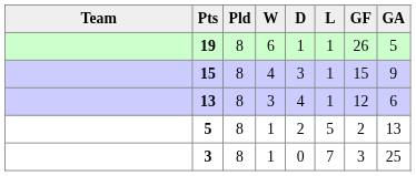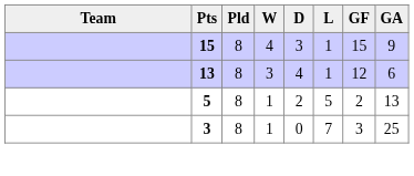 <table style=border-collapse:collapse border=1 cellspacing=0 cellpadding=5>
 <tr style="text-align:center; background:#efefef;">
 <th width=185>Team</th>
 <th width=20>Pts</th>
 <th width=20>Pld</th>
 <th width=20>W</th>
 <th width=20>D</th>
 <th width=20>L</th>
 <th width=20>GF</th>
 <th width=20>GA</th>
-</tr>
-<tr style="text-align:center; background:#cfc;">
-<td align=left></td>
-<td><strong>19</strong></td>
-<td>8</td>
-<td>6</td>
-<td>1</td>
-<td>1</td>
-<td>26</td>
-<td>5</td>
 </tr>
 <tr style="text-align:center; background:#ccf;">
 <td align=left></td>
 <td><strong>15</strong></td>
 <td>8</td>
 <td>4</td>
 <td>3</td>
 <td>1</td>
 <td>15</td>
 <td>9</td>
 </tr>
 <tr style="text-align:center; background:#ccf;">
 <td align=left></td>
 <td><strong>13</strong></td>
 <td>8</td>
 <td>3</td>
 <td>4</td>
 <td>1</td>
 <td>12</td>
 <td>6</td>
 </tr>
 <tr align=center>
 <td align=left></td>
 <td><strong>5</strong></td>
 <td>8</td>
 <td>1</td>
 <td>2</td>
 <td>5</td>
 <td>2</td>
 <td>13</td>
 </tr>
 <tr align=center>
 <td align=left></td>
 <td><strong>3</strong></td>
 <td>8</td>
 <td>1</td>
 <td>0</td>
 <td>7</td>
 <td>3</td>
 <td>25</td>
 </tr>
 </table>
